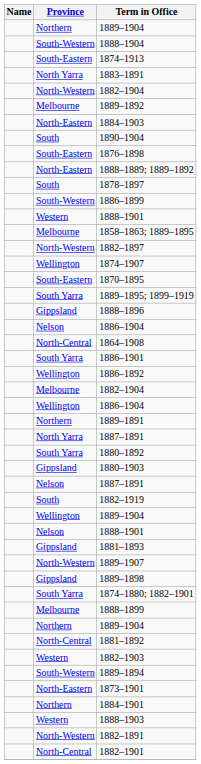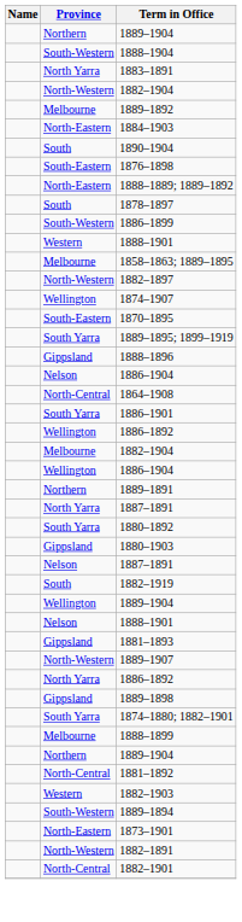 <table class="wikitable sortable">
 <tr>
 <th>Name</th>
 <th><a href='#'>Province</a></th>
 <th>Term in Office</th>
 </tr>
 <tr>
 <td></td>
 <td><a href='#'>Northern</a></td>
 <td>1889–1904</td>
 </tr>
 <tr>
 <td></td>
 <td><a href='#'>South-Western</a></td>
 <td>1888–1904</td>
-</tr>
-<tr>
-<td></td>
-<td><a href='#'>South-Eastern</a></td>
-<td>1874–1913</td>
 </tr>
 <tr>
 <td> </td>
 <td><a href='#'>North Yarra</a></td>
 <td>1883–1891</td>
 </tr>
 <tr>
 <td></td>
 <td><a href='#'>North-Western</a></td>
 <td>1882–1904</td>
 </tr>
 <tr>
 <td></td>
 <td><a href='#'>Melbourne</a></td>
 <td>1889–1892</td>
 </tr>
 <tr>
 <td></td>
 <td><a href='#'>North-Eastern</a></td>
 <td>1884–1903</td>
 </tr>
 <tr>
 <td></td>
 <td><a href='#'>South</a></td>
 <td>1890–1904</td>
 </tr>
 <tr>
 <td></td>
 <td><a href='#'>South-Eastern</a></td>
 <td>1876–1898</td>
 </tr>
 <tr>
 <td> </td>
 <td><a href='#'>North-Eastern</a></td>
 <td>1888–1889; 1889–1892</td>
 </tr>
 <tr>
 <td></td>
 <td><a href='#'>South</a></td>
 <td>1878–1897</td>
 </tr>
 <tr>
 <td></td>
 <td><a href='#'>South-Western</a></td>
 <td>1886–1899</td>
 </tr>
 <tr>
 <td></td>
 <td><a href='#'>Western</a></td>
 <td>1888–1901</td>
 </tr>
 <tr>
 <td></td>
 <td><a href='#'>Melbourne</a></td>
 <td>1858–1863; 1889–1895</td>
 </tr>
 <tr>
 <td></td>
 <td><a href='#'>North-Western</a></td>
 <td>1882–1897</td>
 </tr>
 <tr>
 <td></td>
 <td><a href='#'>Wellington</a></td>
 <td>1874–1907</td>
 </tr>
 <tr>
 <td></td>
 <td><a href='#'>South-Eastern</a></td>
 <td>1870–1895</td>
 </tr>
 <tr>
 <td></td>
 <td><a href='#'>South Yarra</a></td>
 <td>1889–1895; 1899–1919</td>
 </tr>
 <tr>
 <td></td>
 <td><a href='#'>Gippsland</a></td>
 <td>1888–1896</td>
 </tr>
 <tr>
 <td></td>
 <td><a href='#'>Nelson</a></td>
 <td>1886–1904</td>
 </tr>
 <tr>
 <td></td>
 <td><a href='#'>North-Central</a></td>
 <td>1864–1908</td>
 </tr>
 <tr>
 <td></td>
 <td><a href='#'>South Yarra</a></td>
 <td>1886–1901</td>
 </tr>
 <tr>
 <td></td>
 <td><a href='#'>Wellington</a></td>
 <td>1886–1892</td>
 </tr>
 <tr>
 <td></td>
 <td><a href='#'>Melbourne</a></td>
 <td>1882–1904</td>
 </tr>
 <tr>
 <td></td>
 <td><a href='#'>Wellington</a></td>
 <td>1886–1904</td>
 </tr>
 <tr>
 <td> </td>
 <td><a href='#'>Northern</a></td>
 <td>1889–1891</td>
 </tr>
 <tr>
 <td> </td>
 <td><a href='#'>North Yarra</a></td>
 <td>1887–1891</td>
 </tr>
 <tr>
 <td></td>
 <td><a href='#'>South Yarra</a></td>
 <td>1880–1892</td>
 </tr>
 <tr>
 <td></td>
 <td><a href='#'>Gippsland</a></td>
 <td>1880–1903</td>
 </tr>
 <tr>
 <td> </td>
 <td><a href='#'>Nelson</a></td>
 <td>1887–1891</td>
 </tr>
 <tr>
 <td></td>
 <td><a href='#'>South</a></td>
 <td>1882–1919</td>
 </tr>
 <tr>
 <td></td>
 <td><a href='#'>Wellington</a></td>
 <td>1889–1904</td>
 </tr>
 <tr>
 <td></td>
 <td><a href='#'>Nelson</a></td>
 <td>1888–1901</td>
 </tr>
 <tr>
 <td></td>
 <td><a href='#'>Gippsland</a></td>
 <td>1881–1893</td>
 </tr>
 <tr>
 <td></td>
 <td><a href='#'>North-Western</a></td>
 <td>1889–1907</td>
 </tr>
 <tr>
 <td></td>
+<td><a href='#'>North Yarra</a></td>
+<td>1886–1892</td>
+</tr>
+<tr>
+<td></td>
 <td><a href='#'>Gippsland</a></td>
 <td>1889–1898</td>
 </tr>
 <tr>
 <td></td>
 <td><a href='#'>South Yarra</a></td>
 <td>1874–1880; 1882–1901</td>
 </tr>
 <tr>
 <td></td>
 <td><a href='#'>Melbourne</a></td>
 <td>1888–1899</td>
 </tr>
 <tr>
 <td></td>
 <td><a href='#'>Northern</a></td>
 <td>1889–1904</td>
 </tr>
 <tr>
 <td></td>
 <td><a href='#'>North-Central</a></td>
 <td>1881–1892</td>
 </tr>
 <tr>
 <td></td>
 <td><a href='#'>Western</a></td>
 <td>1882–1903</td>
 </tr>
 <tr>
 <td></td>
 <td><a href='#'>South-Western</a></td>
 <td>1889–1894</td>
 </tr>
 <tr>
 <td></td>
 <td><a href='#'>North-Eastern</a></td>
 <td>1873–1901</td>
 </tr>
 <tr>
-<td></td>
-<td><a href='#'>Northern</a></td>
-<td>1884–1901</td>
-</tr>
-<tr>
-<td></td>
-<td><a href='#'>Western</a></td>
-<td>1888–1903</td>
-</tr>
-<tr>
 <td> </td>
 <td><a href='#'>North-Western</a></td>
 <td>1882–1891</td>
 </tr>
 <tr>
 <td></td>
 <td><a href='#'>North-Central</a></td>
 <td>1882–1901</td>
 </tr>
 <tr>
 </tr>
 </table>
